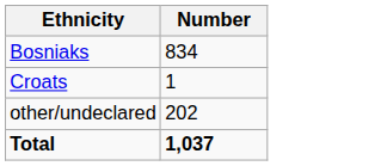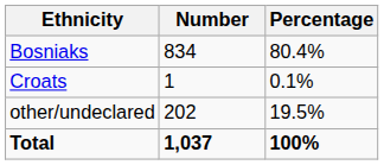 <table class="wikitable">
 <tr>
 <th width="100px">Ethnicity</th>
 <th width="80px">Number</th>
+<th width="80px">Percentage</th>
 </tr>
 <tr>
 <td><a href='#'>Bosniaks</a></td>
 <td>834</td>
+<td>80.4%</td>
 </tr>
 <tr>
 <td><a href='#'>Croats</a></td>
 <td>1</td>
+<td>0.1%</td>
 </tr>
 <tr>
 <td>other/undeclared</td>
 <td>202</td>
+<td>19.5%</td>
 </tr>
 <tr>
 <td><strong>Total</strong></td>
 <td><strong>1,037</strong></td>
+<td><strong>100%</strong></td>
 </tr>
 </table>
